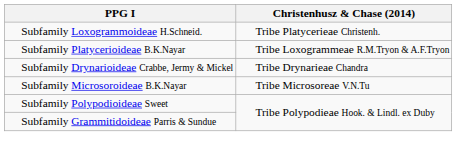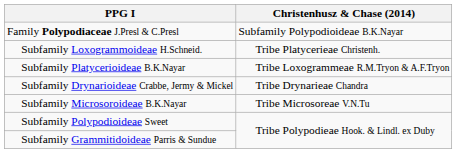 <table class="wikitable ">
 <tr>
 <th>PPG I</th>
 <th>Christenhusz & Chase (2014)</th>
+</tr>
+<tr>
+<td>Family <strong>Polypodiaceae</strong> <small>J.Presl & C.Presl</small></td>
+<td>Subfamily Polypodioideae <small>B.K.Nayar</small></td>
 </tr>
 <tr>
 <td>     Subfamily <a href='#'>Loxogrammoideae</a> <small>H.Schneid.</small></td>
 <td>      Tribe Platycerieae <small>Christenh.</small></td>
 </tr>
 <tr>
 <td>     Subfamily <a href='#'>Platycerioideae</a> <small>B.K.Nayar</small></td>
 <td>      Tribe Loxogrammeae <small>R.M.Tryon & A.F.Tryon</small></td>
 </tr>
 <tr>
 <td>     Subfamily <a href='#'>Drynarioideae</a> <small>Crabbe, Jermy & Mickel</small></td>
 <td>      Tribe Drynarieae <small>Chandra</small></td>
 </tr>
 <tr>
 <td>     Subfamily <a href='#'>Microsoroideae</a> <small>B.K.Nayar</small></td>
 <td>      Tribe Microsoreae <small>V.N.Tu</small></td>
 </tr>
 <tr>
 <td>     Subfamily <a href='#'>Polypodioideae</a> <small>Sweet</small></td>
 <td rowspan="2">      Tribe Polypodieae <small>Hook. & Lindl. ex Duby</small></td>
 </tr>
 <tr>
 <td>     Subfamily <a href='#'>Grammitidoideae</a> <small>Parris & Sundue</small></td>
 </tr>
 </table>
